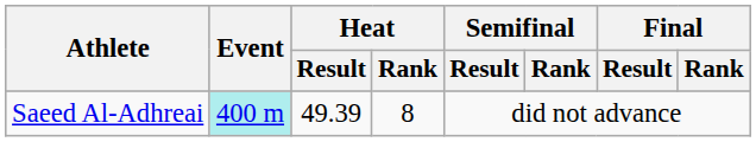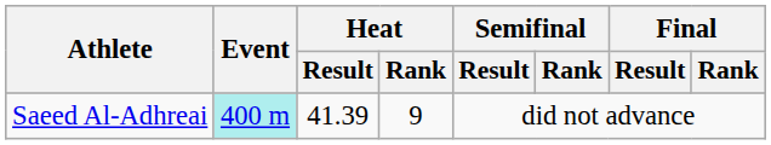 <table class=wikitable style="font-size:90%">
 <tr>
 <th rowspan="2">Athlete</th>
 <th rowspan="2">Event</th>
 <th colspan="2">Heat</th>
 <th colspan="2">Semifinal</th>
 <th colspan="2">Final</th>
 </tr>
 <tr style="font-size:95%">
 <th>Result</th>
 <th>Rank</th>
 <th>Result</th>
 <th>Rank</th>
 <th>Result</th>
 <th>Rank</th>
 </tr>
 <tr align=center>
 <td align=left><a href='#'>Saeed Al-Adhreai</a></td>
 <td align=left style="background: paleturquoise;"><a href='#'>400 m</a></td>
-<td>49.39</td>
-<td>8</td>
+<td>41.39</td>
+<td>9</td>
 <td colspan=4>did not advance</td>
 </tr>
 </table>
